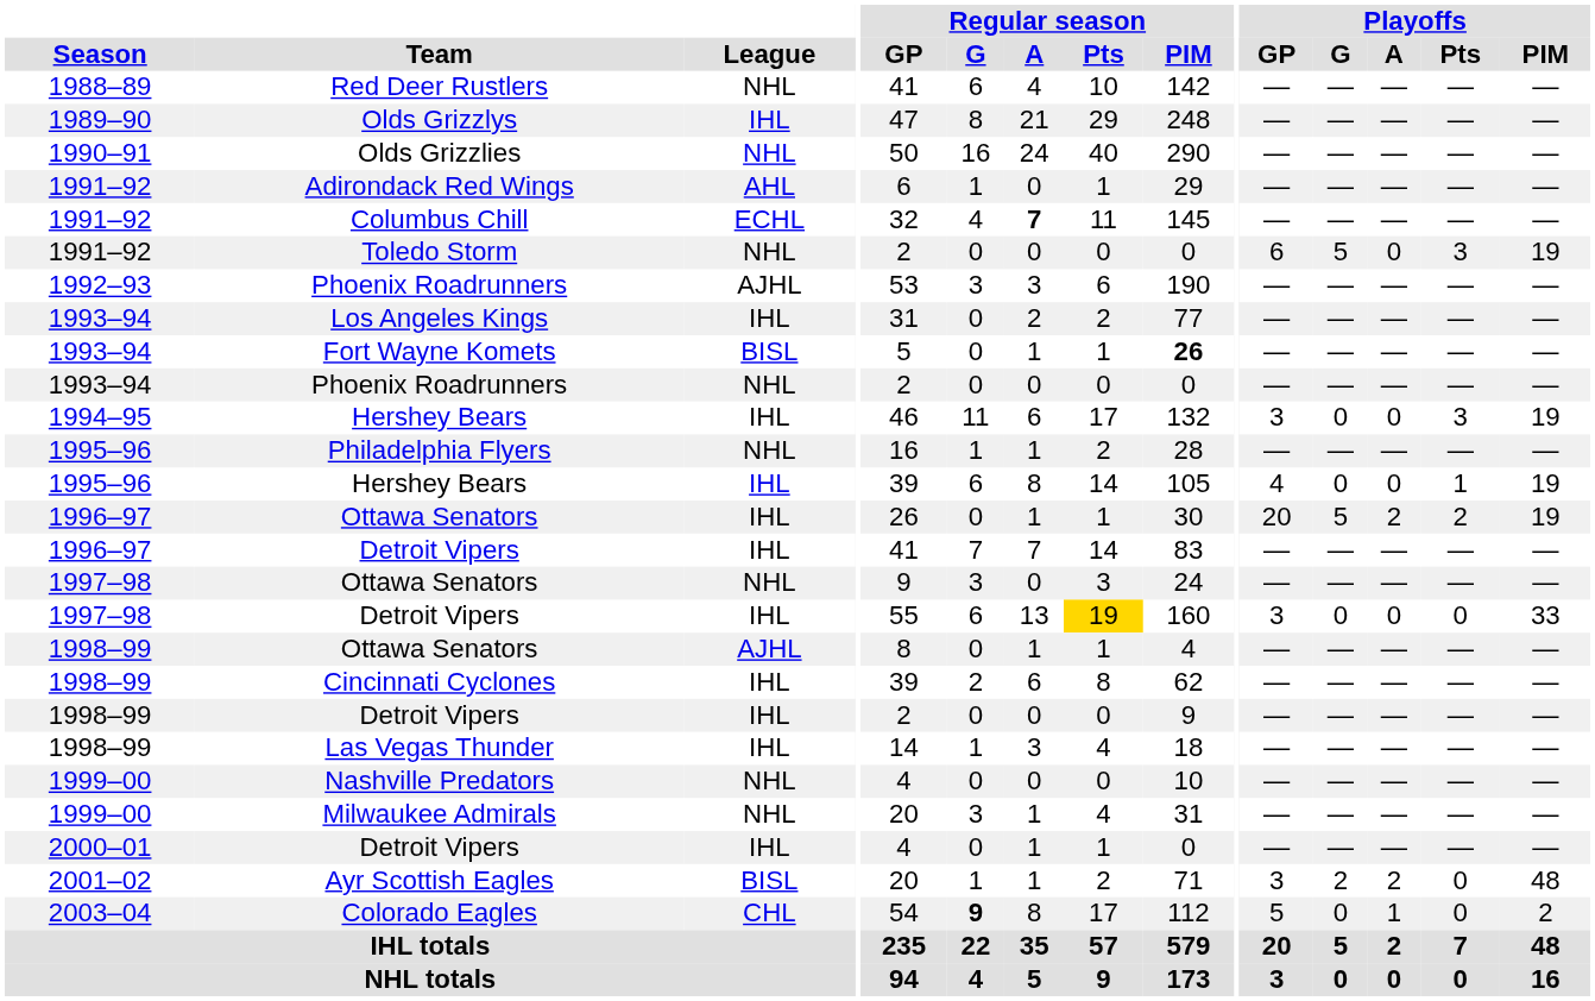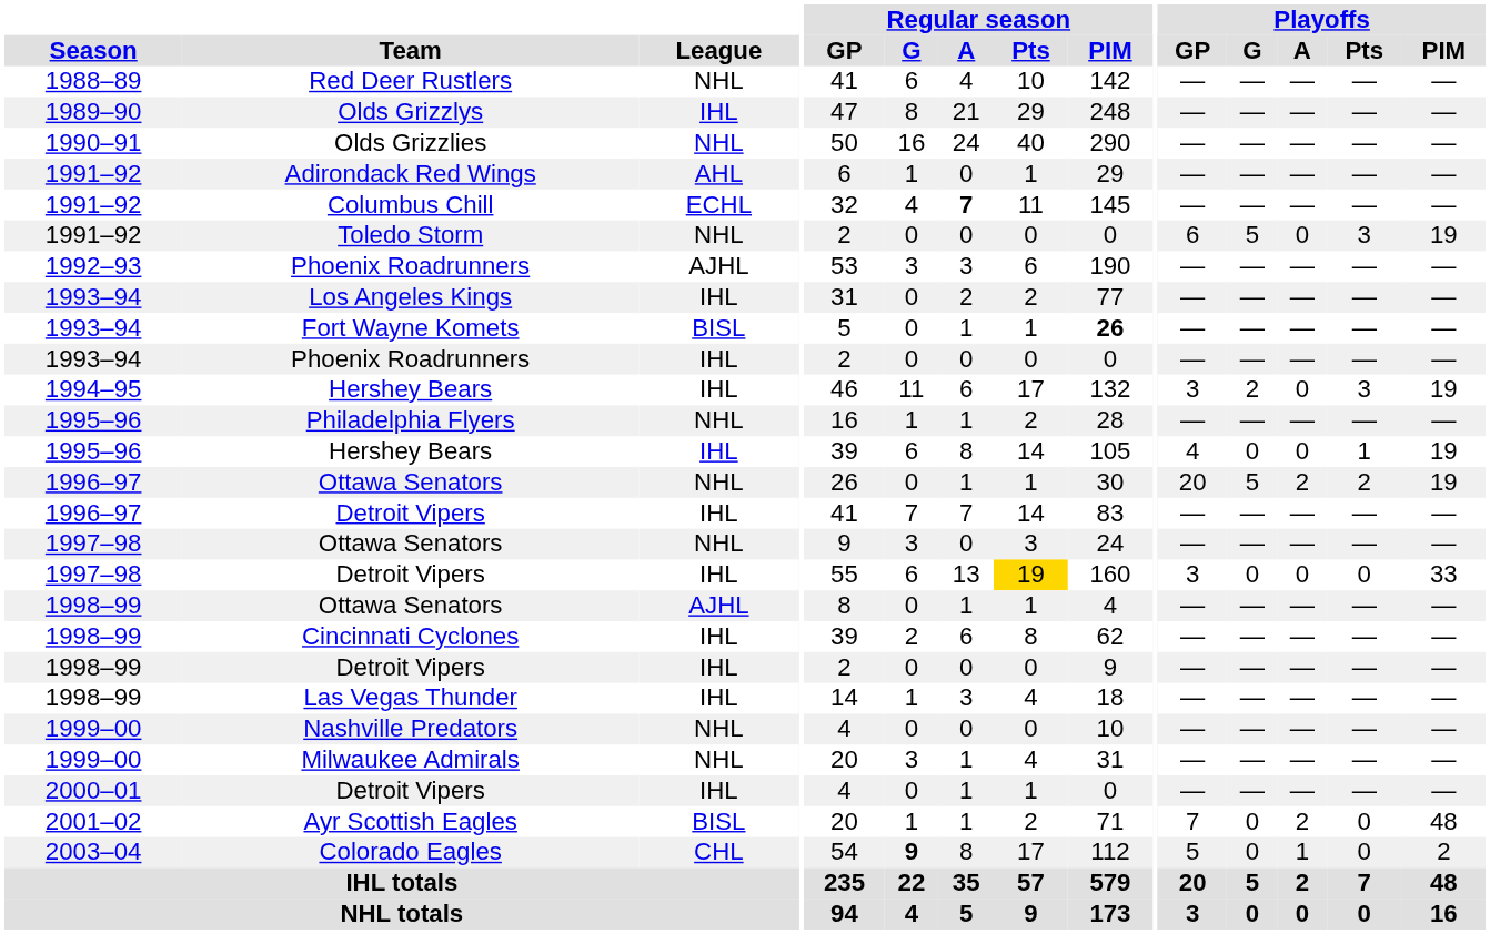 <table border="0" cellpadding="1" cellspacing="0" style="text-align:center; width:60em">
 <tr bgcolor="#e0e0e0">
 <th colspan="3" bgcolor="#ffffff"></th>
 <th rowspan="100" bgcolor="#ffffff"></th>
 <th colspan="5"><a href='#'>Regular season</a></th>
 <th rowspan="100" bgcolor="#ffffff"></th>
 <th colspan="5"><a href='#'>Playoffs</a></th>
 </tr>
 <tr bgcolor="#e0e0e0">
 <th><a href='#'>Season</a></th>
 <th>Team</th>
 <th>League</th>
 <th>GP</th>
 <th><a href='#'>G</a></th>
 <th><a href='#'>A</a></th>
 <th><a href='#'>Pts</a></th>
 <th><a href='#'>PIM</a></th>
 <th>GP</th>
 <th>G</th>
 <th>A</th>
 <th>Pts</th>
 <th>PIM</th>
 </tr>
 <tr>
 <td><a href='#'>1988–89</a></td>
 <td><a href='#'>Red Deer Rustlers</a></td>
 <td>NHL</td>
 <td>41</td>
 <td>6</td>
 <td>4</td>
 <td>10</td>
 <td>142</td>
 <td>—</td>
 <td>—</td>
 <td>—</td>
 <td>—</td>
 <td>—</td>
 </tr>
 <tr bgcolor="#f0f0f0">
 <td><a href='#'>1989–90</a></td>
 <td><a href='#'>Olds Grizzlys</a></td>
 <td><a href='#'>IHL</a></td>
 <td>47</td>
 <td>8</td>
 <td>21</td>
 <td>29</td>
 <td>248</td>
 <td>—</td>
 <td>—</td>
 <td>—</td>
 <td>—</td>
 <td>—</td>
 </tr>
 <tr>
 <td><a href='#'>1990–91</a></td>
 <td>Olds Grizzlies</td>
 <td><a href='#'>NHL</a></td>
 <td>50</td>
 <td>16</td>
 <td>24</td>
 <td>40</td>
 <td>290</td>
 <td>—</td>
 <td>—</td>
 <td>—</td>
 <td>—</td>
 <td>—</td>
 </tr>
 <tr bgcolor="#f0f0f0">
 <td><a href='#'>1991–92</a></td>
 <td><a href='#'>Adirondack Red Wings</a></td>
 <td><a href='#'>AHL</a></td>
 <td>6</td>
 <td>1</td>
 <td>0</td>
 <td>1</td>
 <td>29</td>
 <td>—</td>
 <td>—</td>
 <td>—</td>
 <td>—</td>
 <td>—</td>
 </tr>
 <tr>
 <td><a href='#'>1991–92</a></td>
 <td><a href='#'>Columbus Chill</a></td>
 <td><a href='#'>ECHL</a></td>
 <td>32</td>
 <td>4</td>
 <td><strong>7</strong></td>
 <td>11</td>
 <td>145</td>
 <td>—</td>
 <td>—</td>
 <td>—</td>
 <td>—</td>
 <td>—</td>
 </tr>
 <tr bgcolor="#f0f0f0">
 <td>1991–92</td>
 <td><a href='#'>Toledo Storm</a></td>
 <td>NHL</td>
 <td>2</td>
 <td>0</td>
 <td>0</td>
 <td>0</td>
 <td>0</td>
 <td>6</td>
 <td>5</td>
 <td>0</td>
 <td>3</td>
 <td>19</td>
 </tr>
 <tr>
 <td><a href='#'>1992–93</a></td>
 <td><a href='#'>Phoenix Roadrunners</a></td>
 <td>AJHL</td>
 <td>53</td>
 <td>3</td>
 <td>3</td>
 <td>6</td>
 <td>190</td>
 <td>—</td>
 <td>—</td>
 <td>—</td>
 <td>—</td>
 <td>—</td>
 </tr>
 <tr bgcolor="#f0f0f0">
 <td><a href='#'>1993–94</a></td>
 <td><a href='#'>Los Angeles Kings</a></td>
 <td>IHL</td>
 <td>31</td>
 <td>0</td>
 <td>2</td>
 <td>2</td>
 <td>77</td>
 <td>—</td>
 <td>—</td>
 <td>—</td>
 <td>—</td>
 <td>—</td>
 </tr>
 <tr>
 <td><a href='#'>1993–94</a></td>
 <td><a href='#'>Fort Wayne Komets</a></td>
 <td><a href='#'>BISL</a></td>
 <td>5</td>
 <td>0</td>
 <td>1</td>
 <td>1</td>
 <td><strong>26</strong></td>
 <td>—</td>
 <td>—</td>
 <td>—</td>
 <td>—</td>
 <td>—</td>
 </tr>
 <tr bgcolor="#f0f0f0">
 <td>1993–94</td>
 <td>Phoenix Roadrunners</td>
-<td>NHL</td>
+<td>IHL</td>
 <td>2</td>
 <td>0</td>
 <td>0</td>
 <td>0</td>
 <td>0</td>
 <td>—</td>
 <td>—</td>
 <td>—</td>
 <td>—</td>
 <td>—</td>
 </tr>
 <tr>
 <td><a href='#'>1994–95</a></td>
 <td><a href='#'>Hershey Bears</a></td>
 <td>IHL</td>
 <td>46</td>
 <td>11</td>
 <td>6</td>
 <td>17</td>
 <td>132</td>
 <td>3</td>
-<td>0</td>
+<td>2</td>
 <td>0</td>
 <td>3</td>
 <td>19</td>
 </tr>
 <tr bgcolor="#f0f0f0">
 <td><a href='#'>1995–96</a></td>
 <td><a href='#'>Philadelphia Flyers</a></td>
 <td>NHL</td>
 <td>16</td>
 <td>1</td>
 <td>1</td>
 <td>2</td>
 <td>28</td>
 <td>—</td>
 <td>—</td>
 <td>—</td>
 <td>—</td>
 <td>—</td>
 </tr>
 <tr>
 <td><a href='#'>1995–96</a></td>
 <td>Hershey Bears</td>
 <td><a href='#'>IHL</a></td>
 <td>39</td>
 <td>6</td>
 <td>8</td>
 <td>14</td>
 <td>105</td>
 <td>4</td>
 <td>0</td>
 <td>0</td>
 <td>1</td>
 <td>19</td>
 </tr>
 <tr bgcolor="#f0f0f0">
 <td><a href='#'>1996–97</a></td>
 <td><a href='#'>Ottawa Senators</a></td>
-<td>IHL</td>
+<td>NHL</td>
 <td>26</td>
 <td>0</td>
 <td>1</td>
 <td>1</td>
 <td>30</td>
 <td>20</td>
 <td>5</td>
 <td>2</td>
 <td>2</td>
 <td>19</td>
 </tr>
 <tr>
 <td><a href='#'>1996–97</a></td>
 <td><a href='#'>Detroit Vipers</a></td>
 <td>IHL</td>
 <td>41</td>
 <td>7</td>
 <td>7</td>
 <td>14</td>
 <td>83</td>
 <td>—</td>
 <td>—</td>
 <td>—</td>
 <td>—</td>
 <td>—</td>
 </tr>
 <tr bgcolor="#f0f0f0">
 <td><a href='#'>1997–98</a></td>
 <td>Ottawa Senators</td>
 <td>NHL</td>
 <td>9</td>
 <td>3</td>
 <td>0</td>
 <td>3</td>
 <td>24</td>
 <td>—</td>
 <td>—</td>
 <td>—</td>
 <td>—</td>
 <td>—</td>
 </tr>
 <tr>
 <td><a href='#'>1997–98</a></td>
 <td>Detroit Vipers</td>
 <td>IHL</td>
 <td>55</td>
 <td>6</td>
 <td>13</td>
 <td style="background: gold;">19</td>
 <td>160</td>
 <td>3</td>
 <td>0</td>
 <td>0</td>
 <td>0</td>
 <td>33</td>
 </tr>
 <tr bgcolor="#f0f0f0">
 <td><a href='#'>1998–99</a></td>
 <td>Ottawa Senators</td>
 <td><a href='#'>AJHL</a></td>
 <td>8</td>
 <td>0</td>
 <td>1</td>
 <td>1</td>
 <td>4</td>
 <td>—</td>
 <td>—</td>
 <td>—</td>
 <td>—</td>
 <td>—</td>
 </tr>
 <tr>
 <td><a href='#'>1998–99</a></td>
 <td><a href='#'>Cincinnati Cyclones</a></td>
 <td>IHL</td>
 <td>39</td>
 <td>2</td>
 <td>6</td>
 <td>8</td>
 <td>62</td>
 <td>—</td>
 <td>—</td>
 <td>—</td>
 <td>—</td>
 <td>—</td>
 </tr>
 <tr bgcolor="#f0f0f0">
 <td>1998–99</td>
 <td>Detroit Vipers</td>
 <td>IHL</td>
 <td>2</td>
 <td>0</td>
 <td>0</td>
 <td>0</td>
 <td>9</td>
 <td>—</td>
 <td>—</td>
 <td>—</td>
 <td>—</td>
 <td>—</td>
 </tr>
 <tr>
 <td>1998–99</td>
 <td><a href='#'>Las Vegas Thunder</a></td>
 <td>IHL</td>
 <td>14</td>
 <td>1</td>
 <td>3</td>
 <td>4</td>
 <td>18</td>
 <td>—</td>
 <td>—</td>
 <td>—</td>
 <td>—</td>
 <td>—</td>
 </tr>
 <tr bgcolor="#f0f0f0">
 <td><a href='#'>1999–00</a></td>
 <td><a href='#'>Nashville Predators</a></td>
 <td>NHL</td>
 <td>4</td>
 <td>0</td>
 <td>0</td>
 <td>0</td>
 <td>10</td>
 <td>—</td>
 <td>—</td>
 <td>—</td>
 <td>—</td>
 <td>—</td>
 </tr>
 <tr>
 <td><a href='#'>1999–00</a></td>
 <td><a href='#'>Milwaukee Admirals</a></td>
 <td>NHL</td>
 <td>20</td>
 <td>3</td>
 <td>1</td>
 <td>4</td>
 <td>31</td>
 <td>—</td>
 <td>—</td>
 <td>—</td>
 <td>—</td>
 <td>—</td>
 </tr>
 <tr bgcolor="#f0f0f0">
 <td><a href='#'>2000–01</a></td>
 <td>Detroit Vipers</td>
 <td>IHL</td>
 <td>4</td>
 <td>0</td>
 <td>1</td>
 <td>1</td>
 <td>0</td>
 <td>—</td>
 <td>—</td>
 <td>—</td>
 <td>—</td>
 <td>—</td>
 </tr>
 <tr>
 <td><a href='#'>2001–02</a></td>
 <td><a href='#'>Ayr Scottish Eagles</a></td>
 <td><a href='#'>BISL</a></td>
 <td>20</td>
 <td>1</td>
 <td>1</td>
 <td>2</td>
 <td>71</td>
-<td>3</td>
-<td>2</td>
+<td>7</td>
+<td>0</td>
 <td>2</td>
 <td>0</td>
 <td>48</td>
 </tr>
 <tr bgcolor="#f0f0f0">
 <td><a href='#'>2003–04</a></td>
 <td><a href='#'>Colorado Eagles</a></td>
 <td><a href='#'>CHL</a></td>
 <td>54</td>
 <td><strong>9</strong></td>
 <td>8</td>
 <td>17</td>
 <td>112</td>
 <td>5</td>
 <td>0</td>
 <td>1</td>
 <td>0</td>
 <td>2</td>
 </tr>
 <tr bgcolor="#e0e0e0">
 <th colspan="3">IHL totals</th>
 <th>235</th>
 <th>22</th>
 <th>35</th>
 <th>57</th>
 <th>579</th>
 <th>20</th>
 <th>5</th>
 <th>2</th>
 <th>7</th>
 <th>48</th>
 </tr>
 <tr bgcolor="#e0e0e0">
 <th colspan="3">NHL totals</th>
 <th>94</th>
 <th>4</th>
 <th>5</th>
 <th>9</th>
 <th>173</th>
 <th>3</th>
 <th>0</th>
 <th>0</th>
 <th>0</th>
 <th>16</th>
 </tr>
 </table>
